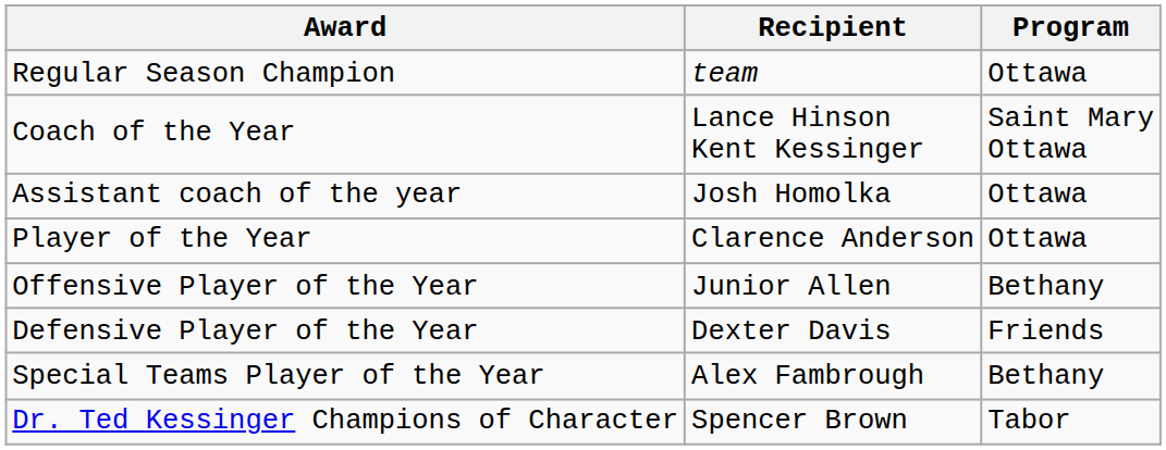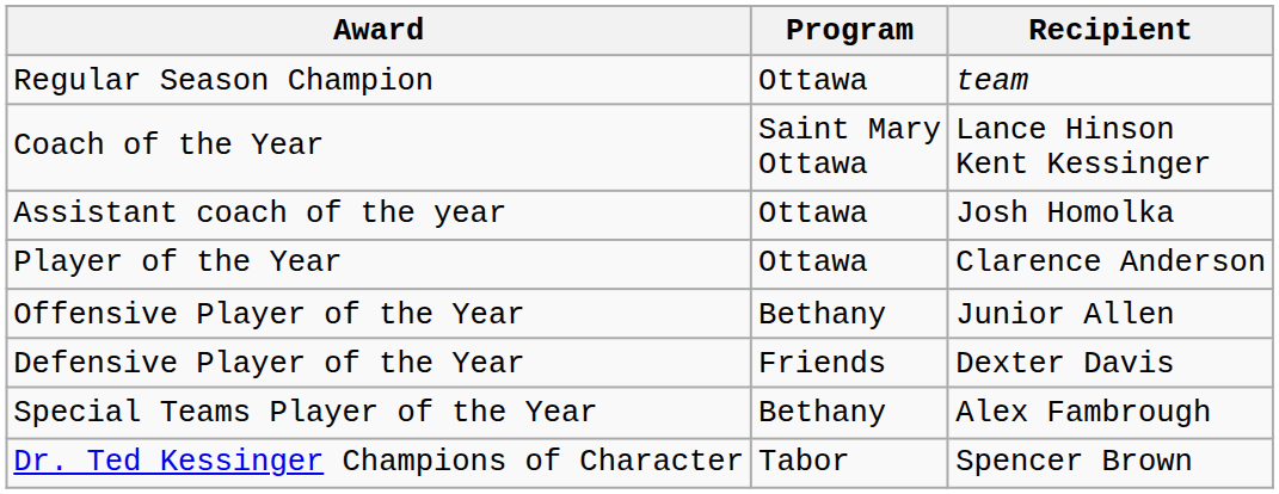 <table class="wikitable" style="margin:1em auto;">
 <tr>
 <th>Award</th>
+<th>Program</th>
 <th>Recipient</th>
-<th>Program</th>
 </tr>
 <tr>
 <td>Regular Season Champion</td>
+<td>Ottawa</td>
 <td><em>team<strong></td>
-<td>Ottawa</td>
 </tr>
 <tr>
 <td>Coach of the Year</td>
+<td>Saint Mary<br>Ottawa</td>
 <td>Lance Hinson<br>Kent Kessinger</td>
-<td>Saint Mary<br>Ottawa</td>
 </tr>
 <tr>
 <td>Assistant coach of the year</td>
+<td>Ottawa</td>
 <td>Josh Homolka</td>
-<td>Ottawa</td>
 </tr>
 <tr>
 <td>Player of the Year</td>
+<td>Ottawa</td>
 <td>Clarence Anderson</td>
-<td>Ottawa</td>
 </tr>
 <tr>
 <td>Offensive Player of the Year</td>
+<td>Bethany</td>
 <td>Junior Allen</td>
-<td>Bethany</td>
 </tr>
 <tr>
 <td>Defensive Player of the Year</td>
+<td>Friends</td>
 <td>Dexter Davis</td>
-<td>Friends</td>
 </tr>
 <tr>
 <td>Special Teams Player of the Year</td>
+<td>Bethany</td>
 <td>Alex Fambrough</td>
-<td>Bethany</td>
 </tr>
 <tr>
 <td><a href='#'>Dr. Ted Kessinger</a> Champions of Character</td>
+<td>Tabor</td>
 <td>Spencer Brown</td>
-<td>Tabor</td>
 </tr>
 </table>
